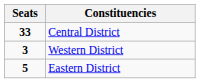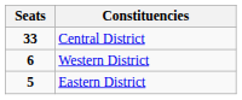 <table class="wikitable" style="text-align:left;">
 <tr>
 <th width="50">Seats</th>
 <th width="200">Constituencies</th>
 </tr>
 <tr>
 <td align="center"><strong>33</strong></td>
 <td><a href='#'>Central District</a></td>
 </tr>
 <tr>
-<td align="center"><strong>3</strong></td>
+<td align="center"><strong>6</strong></td>
 <td><a href='#'>Western District</a></td>
 </tr>
 <tr>
 <td align="center"><strong>5</strong></td>
 <td><a href='#'>Eastern District</a></td>
 </tr>
 </table>
